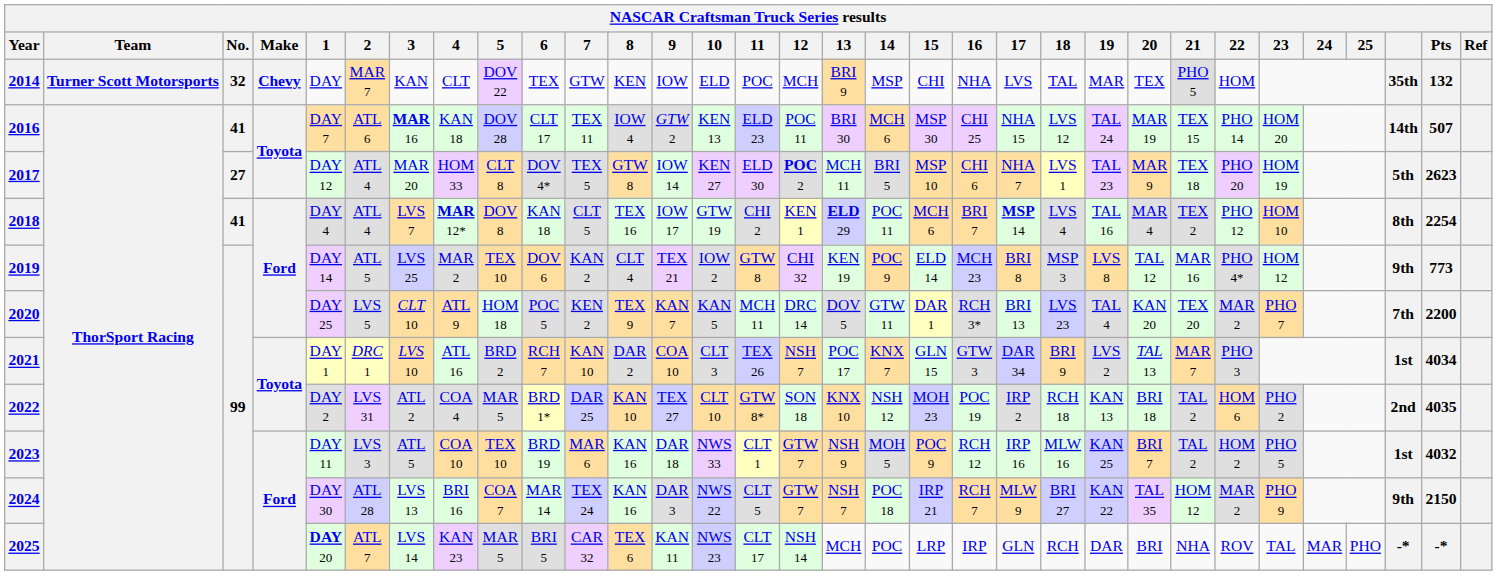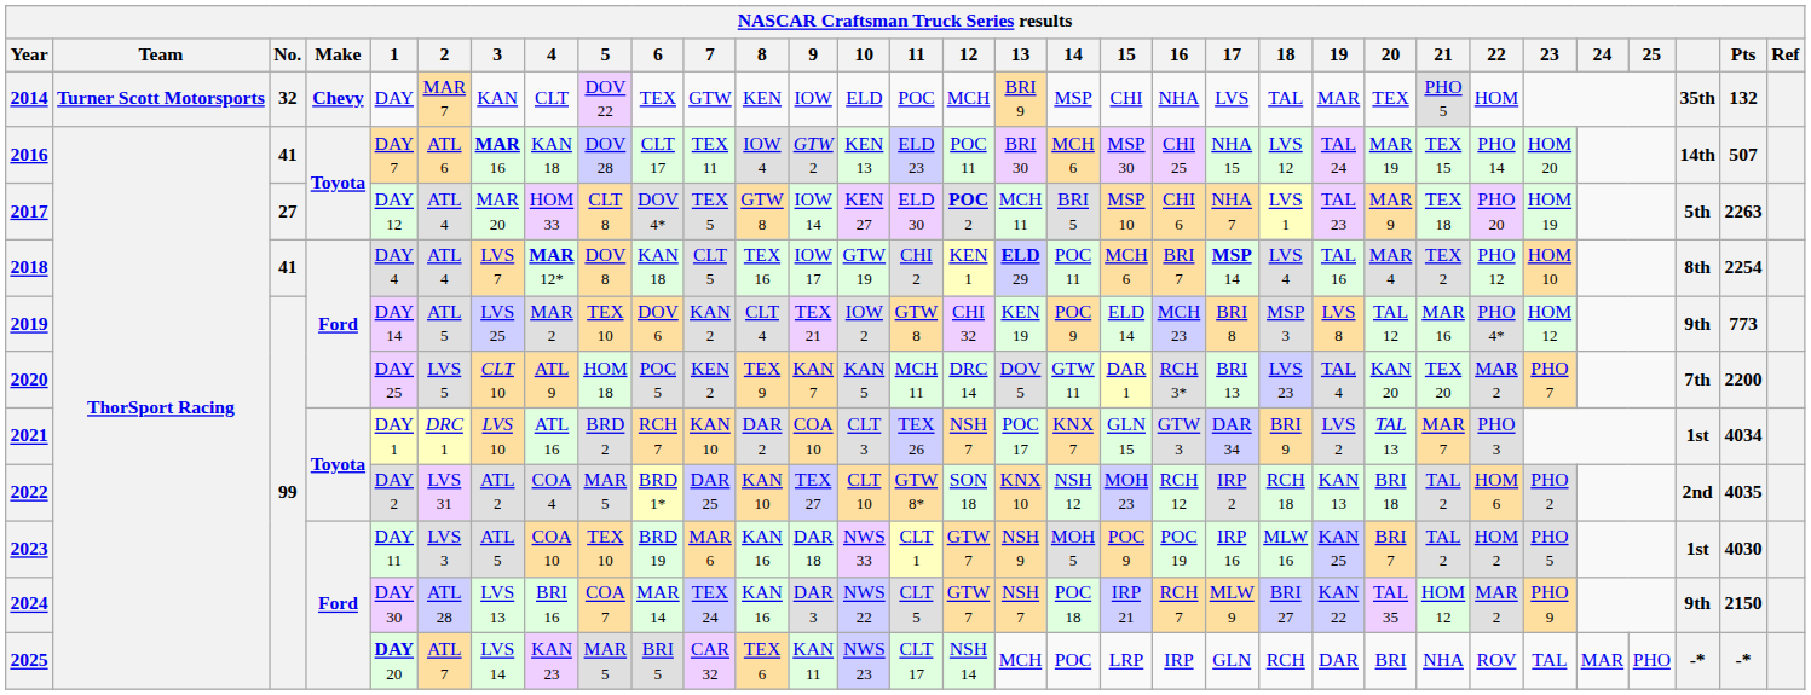 <table class="wikitable" style="text-align:center; font-size:75%">
 <tr>
 <th colspan=32><a href='#'>NASCAR Craftsman Truck Series</a> results</th>
 </tr>
 <tr>
 <th>Year</th>
 <th>Team</th>
 <th>No.</th>
 <th>Make</th>
 <th>1</th>
 <th>2</th>
 <th>3</th>
 <th>4</th>
 <th>5</th>
 <th>6</th>
 <th>7</th>
 <th>8</th>
 <th>9</th>
 <th>10</th>
 <th>11</th>
 <th>12</th>
 <th>13</th>
 <th>14</th>
 <th>15</th>
 <th>16</th>
 <th>17</th>
 <th>18</th>
 <th>19</th>
 <th>20</th>
 <th>21</th>
 <th>22</th>
 <th>23</th>
 <th>24</th>
 <th>25</th>
 <th></th>
 <th>Pts</th>
 <th>Ref</th>
 </tr>
 <tr>
 <th><a href='#'>2014</a></th>
 <th><a href='#'>Turner Scott Motorsports</a></th>
 <th>32</th>
 <th><a href='#'>Chevy</a></th>
 <td><a href='#'>DAY</a></td>
 <td style="background:#FFDF9F;"><a href='#'>MAR</a><br><small>7</small></td>
 <td><a href='#'>KAN</a></td>
 <td><a href='#'>CLT</a></td>
 <td style="background:#EFCFFF;"><a href='#'>DOV</a><br><small>22</small></td>
 <td><a href='#'>TEX</a></td>
 <td><a href='#'>GTW</a></td>
 <td><a href='#'>KEN</a></td>
 <td><a href='#'>IOW</a></td>
 <td><a href='#'>ELD</a></td>
 <td><a href='#'>POC</a></td>
 <td><a href='#'>MCH</a></td>
 <td style="background:#FFDF9F;"><a href='#'>BRI</a><br><small>9</small></td>
 <td><a href='#'>MSP</a></td>
 <td><a href='#'>CHI</a></td>
 <td><a href='#'>NHA</a></td>
 <td><a href='#'>LVS</a></td>
 <td><a href='#'>TAL</a></td>
 <td><a href='#'>MAR</a></td>
 <td><a href='#'>TEX</a></td>
 <td style="background:#DFDFDF;"><a href='#'>PHO</a><br><small>5</small></td>
 <td><a href='#'>HOM</a></td>
 <td colspan=3></td>
 <th>35th</th>
 <th>132</th>
 <th></th>
 </tr>
 <tr>
 <th><a href='#'>2016</a></th>
 <th rowspan=10><a href='#'>ThorSport Racing</a></th>
 <th>41</th>
 <th rowspan=2><a href='#'>Toyota</a></th>
 <td style="background:#FFDF9F;"><a href='#'>DAY</a><br><small>7</small></td>
 <td style="background:#FFDF9F;"><a href='#'>ATL</a><br><small>6</small></td>
 <td style="background:#DFFFDF;"><strong><a href='#'>MAR</a></strong><br><small>16</small></td>
 <td style="background:#DFFFDF;"><a href='#'>KAN</a><br><small>18</small></td>
 <td style="background:#CFCFFF;"><a href='#'>DOV</a><br><small>28</small></td>
 <td style="background:#DFFFDF;"><a href='#'>CLT</a><br><small>17</small></td>
 <td style="background:#DFFFDF;"><a href='#'>TEX</a><br><small>11</small></td>
 <td style="background:#DFDFDF;"><a href='#'>IOW</a><br><small>4</small></td>
 <td style="background:#DFDFDF;"><em><a href='#'>GTW</a></em><br><small>2</small></td>
 <td style="background:#DFFFDF;"><a href='#'>KEN</a><br><small>13</small></td>
 <td style="background:#CFCFFF;"><a href='#'>ELD</a><br><small>23</small></td>
 <td style="background:#DFFFDF;"><a href='#'>POC</a><br><small>11</small></td>
 <td style="background:#EFCFFF;"><a href='#'>BRI</a><br><small>30</small></td>
 <td style="background:#FFDF9F;"><a href='#'>MCH</a><br><small>6</small></td>
 <td style="background:#EFCFFF;"><a href='#'>MSP</a><br><small>30</small></td>
 <td style="background:#EFCFFF;"><a href='#'>CHI</a><br><small>25</small></td>
 <td style="background:#DFFFDF;"><a href='#'>NHA</a><br><small>15</small></td>
 <td style="background:#DFFFDF;"><a href='#'>LVS</a><br><small>12</small></td>
 <td style="background:#EFCFFF;"><a href='#'>TAL</a><br><small>24</small></td>
 <td style="background:#DFFFDF;"><a href='#'>MAR</a><br><small>19</small></td>
 <td style="background:#DFFFDF;"><a href='#'>TEX</a><br><small>15</small></td>
 <td style="background:#DFFFDF;"><a href='#'>PHO</a><br><small>14</small></td>
 <td style="background:#DFFFDF;"><a href='#'>HOM</a><br><small>20</small></td>
 <td colspan=2></td>
 <th>14th</th>
 <th>507</th>
 <th></th>
 </tr>
 <tr>
 <th><a href='#'>2017</a></th>
 <th>27</th>
 <td style="background:#DFFFDF;"><a href='#'>DAY</a><br><small>12</small></td>
 <td style="background:#DFDFDF;"><a href='#'>ATL</a><br><small>4</small></td>
 <td style="background:#DFFFDF;"><a href='#'>MAR</a><br><small>20</small></td>
 <td style="background:#EFCFFF;"><a href='#'>HOM</a><br><small>33</small></td>
 <td style="background:#FFDF9F;"><a href='#'>CLT</a><br><small>8</small></td>
 <td style="background:#DFDFDF;"><a href='#'>DOV</a><br><small>4*</small></td>
 <td style="background:#DFDFDF;"><a href='#'>TEX</a><br><small>5</small></td>
 <td style="background:#FFDF9F;"><a href='#'>GTW</a><br><small>8</small></td>
 <td style="background:#DFFFDF;"><a href='#'>IOW</a><br><small>14</small></td>
 <td style="background:#EFCFFF;"><a href='#'>KEN</a><br><small>27</small></td>
 <td style="background:#EFCFFF;"><a href='#'>ELD</a><br><small>30</small></td>
 <td style="background:#DFDFDF;"><strong><a href='#'>POC</a></strong><br><small>2</small></td>
 <td style="background:#DFFFDF;"><a href='#'>MCH</a><br><small>11</small></td>
 <td style="background:#DFDFDF;"><a href='#'>BRI</a><br><small>5</small></td>
 <td style="background:#FFDF9F;"><a href='#'>MSP</a><br><small>10</small></td>
 <td style="background:#FFDF9F;"><a href='#'>CHI</a><br><small>6</small></td>
 <td style="background:#FFDF9F;"><a href='#'>NHA</a><br><small>7</small></td>
 <td style="background:#FFFFBF;"><a href='#'>LVS</a><br><small>1</small></td>
 <td style="background:#EFCFFF;"><a href='#'>TAL</a><br><small>23</small></td>
 <td style="background:#FFDF9F;"><a href='#'>MAR</a><br><small>9</small></td>
 <td style="background:#DFFFDF;"><a href='#'>TEX</a><br><small>18</small></td>
 <td style="background:#EFCFFF;"><a href='#'>PHO</a><br><small>20</small></td>
 <td style="background:#DFFFDF;"><a href='#'>HOM</a><br><small>19</small></td>
 <td colspan=2></td>
 <th>5th</th>
-<th>2623</th>
+<th>2263</th>
 <th></th>
 </tr>
 <tr>
 <th><a href='#'>2018</a></th>
 <th>41</th>
 <th rowspan=3><a href='#'>Ford</a></th>
 <td style="background:#DFDFDF;"><a href='#'>DAY</a><br><small>4</small></td>
 <td style="background:#DFDFDF;"><a href='#'>ATL</a><br><small>4</small></td>
 <td style="background:#FFDF9F;"><a href='#'>LVS</a><br><small>7</small></td>
 <td style="background:#DFFFDF;"><strong><a href='#'>MAR</a></strong><br><small>12*</small></td>
 <td style="background:#FFDF9F;"><a href='#'>DOV</a><br><small>8</small></td>
 <td style="background:#DFFFDF;"><a href='#'>KAN</a><br><small>18</small></td>
 <td style="background:#DFDFDF;"><a href='#'>CLT</a><br><small>5</small></td>
 <td style="background:#DFFFDF;"><a href='#'>TEX</a><br><small>16</small></td>
 <td style="background:#DFFFDF;"><a href='#'>IOW</a><br><small>17</small></td>
 <td style="background:#DFFFDF;"><a href='#'>GTW</a><br><small>19</small></td>
 <td style="background:#DFDFDF;"><a href='#'>CHI</a><br><small>2</small></td>
 <td style="background:#FFFFBF;"><a href='#'>KEN</a><br><small>1</small></td>
 <td style="background:#CFCFFF;"><strong><a href='#'>ELD</a></strong><br><small>29</small></td>
 <td style="background:#DFFFDF;"><a href='#'>POC</a><br><small>11</small></td>
 <td style="background:#FFDF9F;"><a href='#'>MCH</a><br><small>6</small></td>
 <td style="background:#FFDF9F;"><a href='#'>BRI</a><br><small>7</small></td>
 <td style="background:#DFFFDF;"><strong><a href='#'>MSP</a></strong><br><small>14</small></td>
 <td style="background:#DFDFDF;"><a href='#'>LVS</a><br><small>4</small></td>
 <td style="background:#DFFFDF;"><a href='#'>TAL</a><br><small>16</small></td>
 <td style="background:#DFDFDF;"><a href='#'>MAR</a><br><small>4</small></td>
 <td style="background:#DFDFDF;"><a href='#'>TEX</a><br><small>2</small></td>
 <td style="background:#DFFFDF;"><a href='#'>PHO</a><br><small>12</small></td>
 <td style="background:#FFDF9F;"><a href='#'>HOM</a><br><small>10</small></td>
 <td colspan=2></td>
 <th>8th</th>
 <th>2254</th>
 <th></th>
 </tr>
 <tr>
 <th><a href='#'>2019</a></th>
 <th rowspan=7>99</th>
 <td style="background:#EFCFFF;"><a href='#'>DAY</a><br><small>14</small></td>
 <td style="background:#DFDFDF;"><a href='#'>ATL</a><br><small>5</small></td>
 <td style="background:#CFCFFF;"><a href='#'>LVS</a><br><small>25</small></td>
 <td style="background:#DFDFDF;"><a href='#'>MAR</a><br><small>2</small></td>
 <td style="background:#FFDF9F;"><a href='#'>TEX</a><br><small>10</small></td>
 <td style="background:#FFDF9F;"><a href='#'>DOV</a><br><small>6</small></td>
 <td style="background:#DFDFDF;"><a href='#'>KAN</a><br><small>2</small></td>
 <td style="background:#DFDFDF;"><a href='#'>CLT</a><br><small>4</small></td>
 <td style="background:#EFCFFF;"><a href='#'>TEX</a><br><small>21</small></td>
 <td style="background:#DFDFDF;"><a href='#'>IOW</a><br><small>2</small></td>
 <td style="background:#FFDF9F;"><a href='#'>GTW</a><br><small>8</small></td>
 <td style="background:#EFCFFF;"><a href='#'>CHI</a><br><small>32</small></td>
 <td style="background:#DFFFDF;"><a href='#'>KEN</a><br><small>19</small></td>
 <td style="background:#FFDF9F;"><a href='#'>POC</a><br><small>9</small></td>
 <td style="background:#DFFFDF;"><a href='#'>ELD</a><br><small>14</small></td>
 <td style="background:#CFCFFF;"><a href='#'>MCH</a><br><small>23</small></td>
 <td style="background:#FFDF9F;"><a href='#'>BRI</a><br><small>8</small></td>
 <td style="background:#DFDFDF;"><a href='#'>MSP</a><br><small>3</small></td>
 <td style="background:#FFDF9F;"><a href='#'>LVS</a><br><small>8</small></td>
 <td style="background:#DFFFDF;"><a href='#'>TAL</a><br><small>12</small></td>
 <td style="background:#DFFFDF;"><a href='#'>MAR</a><br><small>16</small></td>
 <td style="background:#DFDFDF;"><a href='#'>PHO</a><br><small>4*</small></td>
 <td style="background:#DFFFDF;"><a href='#'>HOM</a><br><small>12</small></td>
 <td colspan=2></td>
 <th>9th</th>
 <th>773</th>
 <th></th>
 </tr>
 <tr>
 <th><a href='#'>2020</a></th>
 <td style="background:#EFCFFF;"><a href='#'>DAY</a><br><small>25</small></td>
 <td style="background:#DFDFDF;"><a href='#'>LVS</a><br><small>5</small></td>
 <td style="background:#FFDF9F;"><em><a href='#'>CLT</a></em><br><small>10</small></td>
 <td style="background:#FFDF9F;"><a href='#'>ATL</a><br><small>9</small></td>
 <td style="background:#DFFFDF;"><a href='#'>HOM</a><br><small>18</small></td>
 <td style="background:#DFDFDF;"><a href='#'>POC</a><br><small>5</small></td>
 <td style="background:#DFDFDF;"><a href='#'>KEN</a><br><small>2</small></td>
 <td style="background:#FFDF9F;"><a href='#'>TEX</a><br><small>9</small></td>
 <td style="background:#FFDF9F;"><a href='#'>KAN</a><br><small>7</small></td>
 <td style="background:#DFDFDF;"><a href='#'>KAN</a><br><small>5</small></td>
 <td style="background:#DFFFDF;"><a href='#'>MCH</a><br><small>11</small></td>
 <td style="background:#DFFFDF;"><a href='#'>DRC</a><br><small>14</small></td>
 <td style="background:#DFDFDF;"><a href='#'>DOV</a><br><small>5</small></td>
 <td style="background:#DFFFDF;"><a href='#'>GTW</a><br><small>11</small></td>
 <td style="background:#FFFFBF;"><a href='#'>DAR</a><br><small>1</small></td>
 <td style="background:#DFDFDF;"><a href='#'>RCH</a><br><small>3*</small></td>
 <td style="background:#DFFFDF;"><a href='#'>BRI</a><br><small>13</small></td>
 <td style="background:#CFCFFF;"><a href='#'>LVS</a><br><small>23</small></td>
 <td style="background:#DFDFDF;"><a href='#'>TAL</a><br><small>4</small></td>
 <td style="background:#DFFFDF;"><a href='#'>KAN</a><br><small>20</small></td>
 <td style="background:#DFFFDF;"><a href='#'>TEX</a><br><small>20</small></td>
 <td style="background:#DFDFDF;"><a href='#'>MAR</a><br><small>2</small></td>
 <td style="background:#FFDF9F;"><a href='#'>PHO</a><br><small>7</small></td>
 <td colspan=2></td>
 <th>7th</th>
 <th>2200</th>
 <th></th>
 </tr>
 <tr>
 <th><a href='#'>2021</a></th>
 <th rowspan=2><a href='#'>Toyota</a></th>
 <td style="background:#FFFFBF;"><a href='#'>DAY</a><br><small>1</small></td>
 <td style="background:#FFFFBF;"><em><a href='#'>DRC</a></em><br><small>1</small></td>
 <td style="background:#FFDF9F;"><em><a href='#'>LVS</a></em><br><small>10</small></td>
 <td style="background:#DFFFDF;"><a href='#'>ATL</a><br><small>16</small></td>
 <td style="background:#DFDFDF;"><a href='#'>BRD</a><br><small>2</small></td>
 <td style="background:#FFDF9F;"><a href='#'>RCH</a><br><small>7</small></td>
 <td style="background:#FFDF9F;"><a href='#'>KAN</a><br><small>10</small></td>
 <td style="background:#DFDFDF;"><a href='#'>DAR</a><br><small>2</small></td>
 <td style="background:#FFDF9F;"><a href='#'>COA</a><br><small>10</small></td>
 <td style="background:#DFDFDF;"><a href='#'>CLT</a><br><small>3</small></td>
 <td style="background:#CFCFFF;"><a href='#'>TEX</a><br><small>26</small></td>
 <td style="background:#FFDF9F;"><a href='#'>NSH</a><br><small>7</small></td>
 <td style="background:#DFFFDF;"><a href='#'>POC</a><br><small>17</small></td>
 <td style="background:#FFDF9F;"><a href='#'>KNX</a><br><small>7</small></td>
 <td style="background:#DFFFDF;"><a href='#'>GLN</a><br><small>15</small></td>
 <td style="background:#DFDFDF;"><a href='#'>GTW</a><br><small>3</small></td>
 <td style="background:#CFCFFF;"><a href='#'>DAR</a><br><small>34</small></td>
 <td style="background:#FFDF9F;"><a href='#'>BRI</a><br><small>9</small></td>
 <td style="background:#DFDFDF;"><a href='#'>LVS</a><br><small>2</small></td>
 <td style="background:#DFFFDF;"><em><a href='#'>TAL</a></em><br><small>13</small></td>
 <td style="background:#FFDF9F;"><a href='#'>MAR</a><br><small>7</small></td>
 <td style="background:#DFDFDF;"><a href='#'>PHO</a><br><small>3</small></td>
 <td colspan=3></td>
 <th>1st</th>
 <th>4034</th>
 <th></th>
 </tr>
 <tr>
 <th><a href='#'>2022</a></th>
 <td style="background:#DFDFDF;"><a href='#'>DAY</a><br><small>2</small></td>
 <td style="background:#EFCFFF;"><a href='#'>LVS</a><br><small>31</small></td>
 <td style="background:#DFDFDF;"><a href='#'>ATL</a><br><small>2</small></td>
 <td style="background:#DFDFDF;"><a href='#'>COA</a><br><small>4</small></td>
 <td style="background:#DFDFDF;"><a href='#'>MAR</a><br><small>5</small></td>
 <td style="background:#FFFFBF;"><a href='#'>BRD</a><br><small>1*</small></td>
 <td style="background:#CFCFFF;"><a href='#'>DAR</a><br><small>25</small></td>
 <td style="background:#FFDF9F;"><a href='#'>KAN</a><br><small>10</small></td>
 <td style="background:#CFCFFF;"><a href='#'>TEX</a><br><small>27</small></td>
 <td style="background:#FFDF9F;"><a href='#'>CLT</a><br><small>10</small></td>
 <td style="background:#FFDF9F;"><a href='#'>GTW</a><br><small>8*</small></td>
 <td style="background:#DFFFDF;"><a href='#'>SON</a><br><small>18</small></td>
 <td style="background:#FFDF9F;"><a href='#'>KNX</a><br><small>10</small></td>
 <td style="background:#DFFFDF;"><a href='#'>NSH</a><br><small>12</small></td>
 <td style="background:#CFCFFF;"><a href='#'>MOH</a><br><small>23</small></td>
-<td style="background:#DFFFDF;"><a href='#'>POC</a><br><small>19</small></td>
+<td style="background:#DFFFDF;"><a href='#'>RCH</a><br><small>12</small></td>
 <td style="background:#DFDFDF;"><a href='#'>IRP</a><br><small>2</small></td>
 <td style="background:#DFFFDF;"><a href='#'>RCH</a><br><small>18</small></td>
 <td style="background:#DFFFDF;"><a href='#'>KAN</a><br><small>13</small></td>
 <td style="background:#DFFFDF;"><a href='#'>BRI</a><br><small>18</small></td>
 <td style="background:#DFDFDF;"><a href='#'>TAL</a><br><small>2</small></td>
 <td style="background:#FFDF9F;"><a href='#'>HOM</a><br><small>6</small></td>
 <td style="background:#DFDFDF;"><a href='#'>PHO</a><br><small>2</small></td>
 <td colspan=2></td>
 <th>2nd</th>
 <th>4035</th>
 <th></th>
 </tr>
 <tr>
 <th><a href='#'>2023</a></th>
 <th rowspan=3><a href='#'>Ford</a></th>
 <td style="background:#DFFFDF;"><a href='#'>DAY</a><br><small>11</small></td>
 <td style="background:#DFDFDF;"><a href='#'>LVS</a><br><small>3</small></td>
 <td style="background:#DFDFDF;"><a href='#'>ATL</a><br><small>5</small></td>
 <td style="background:#FFDF9F;"><a href='#'>COA</a><br><small>10</small></td>
 <td style="background:#FFDF9F;"><a href='#'>TEX</a><br><small>10</small></td>
 <td style="background:#DFFFDF;"><a href='#'>BRD</a><br><small>19</small></td>
 <td style="background:#FFDF9F;"><a href='#'>MAR</a><br><small>6</small></td>
 <td style="background:#DFFFDF;"><a href='#'>KAN</a><br><small>16</small></td>
 <td style="background:#DFFFDF;"><a href='#'>DAR</a><br><small>18</small></td>
 <td style="background:#EFCFFF;"><a href='#'>NWS</a><br><small>33</small></td>
 <td style="background:#FFFFBF;"><a href='#'>CLT</a><br><small>1</small></td>
 <td style="background:#FFDF9F;"><a href='#'>GTW</a><br><small>7</small></td>
 <td style="background:#FFDF9F;"><a href='#'>NSH</a><br><small>9</small></td>
 <td style="background:#DFDFDF;"><a href='#'>MOH</a><br><small>5</small></td>
 <td style="background:#FFDF9F;"><a href='#'>POC</a><br><small>9</small></td>
-<td style="background:#DFFFDF;"><a href='#'>RCH</a><br><small>12</small></td>
+<td style="background:#DFFFDF;"><a href='#'>POC</a><br><small>19</small></td>
 <td style="background:#DFFFDF;"><a href='#'>IRP</a><br><small>16</small></td>
 <td style="background:#DFFFDF;"><a href='#'>MLW</a><br><small>16</small></td>
 <td style="background:#CFCFFF;"><a href='#'>KAN</a><br><small>25</small></td>
 <td style="background:#FFDF9F;"><a href='#'>BRI</a><br><small>7</small></td>
 <td style="background:#DFDFDF;"><a href='#'>TAL</a><br><small>2</small></td>
 <td style="background:#DFDFDF;"><a href='#'>HOM</a><br><small>2</small></td>
 <td style="background:#DFDFDF;"><a href='#'>PHO</a><br><small>5</small></td>
 <td colspan=2></td>
 <th>1st</th>
-<th>4032</th>
+<th>4030</th>
 <th></th>
 </tr>
 <tr>
 <th><a href='#'>2024</a></th>
 <td style="background:#EFCFFF;"><a href='#'>DAY</a><br><small>30</small></td>
 <td style="background:#CFCFFF;"><a href='#'>ATL</a><br><small>28</small></td>
 <td style="background:#DFFFDF;"><a href='#'>LVS</a><br><small>13</small></td>
 <td style="background:#DFFFDF;"><a href='#'>BRI</a><br><small>16</small></td>
 <td style="background:#FFDF9F;"><a href='#'>COA</a><br><small>7</small></td>
 <td style="background:#DFFFDF;"><a href='#'>MAR</a><br><small>14</small></td>
 <td style="background:#CFCFFF;"><a href='#'>TEX</a><br><small>24</small></td>
 <td style="background:#DFFFDF;"><a href='#'>KAN</a><br><small>16</small></td>
 <td style="background:#DFDFDF;"><a href='#'>DAR</a><br><small>3</small></td>
 <td style="background:#CFCFFF;"><a href='#'>NWS</a><br><small>22</small></td>
 <td style="background:#DFDFDF;"><a href='#'>CLT</a><br><small>5</small></td>
 <td style="background:#FFDF9F;"><a href='#'>GTW</a><br><small>7</small></td>
 <td style="background:#FFDF9F;"><a href='#'>NSH</a><br><small>7</small></td>
 <td style="background:#DFFFDF;"><a href='#'>POC</a><br><small>18</small></td>
 <td style="background:#CFCFFF;"><a href='#'>IRP</a><br><small>21</small></td>
 <td style="background:#FFDF9F;"><a href='#'>RCH</a><br><small>7</small></td>
 <td style="background:#FFDF9F;"><a href='#'>MLW</a><br><small>9</small></td>
 <td style="background:#CFCFFF;"><a href='#'>BRI</a><br><small>27</small></td>
 <td style="background:#CFCFFF;"><a href='#'>KAN</a><br><small>22</small></td>
 <td style="background:#EFCFFF;"><a href='#'>TAL</a><br><small>35</small></td>
 <td style="background:#DFFFDF;"><a href='#'>HOM</a><br><small>12</small></td>
 <td style="background:#DFDFDF;"><a href='#'>MAR</a><br><small>2</small></td>
 <td style="background:#FFDF9F;"><a href='#'>PHO</a><br><small>9</small></td>
 <td colspan=2></td>
 <th>9th</th>
 <th>2150</th>
 <th></th>
 </tr>
 <tr>
 <th><a href='#'>2025</a></th>
 <td style="background:#DFFFDF;"><strong><a href='#'>DAY</a></strong><br><small>20</small></td>
 <td style="background:#FFDF9F;"><a href='#'>ATL</a><br><small>7</small></td>
 <td style="background:#DFFFDF;"><a href='#'>LVS</a><br><small>14</small></td>
 <td style="background:#EFCFFF;"><a href='#'>KAN</a><br><small>23</small></td>
 <td style="background:#DFDFDF;"><a href='#'>MAR</a><br><small>5</small></td>
 <td style="background:#DFDFDF;"><a href='#'>BRI</a><br><small>5</small></td>
 <td style="background:#EFCFFF;"><a href='#'>CAR</a><br><small>32</small></td>
 <td style="background:#FFDF9F;"><a href='#'>TEX</a><br><small>6</small></td>
 <td style="background:#DFFFDF;"><a href='#'>KAN</a><br><small>11</small></td>
 <td style="background:#CFCFFF;"><a href='#'>NWS</a><br><small>23</small></td>
 <td style="background:#DFFFDF;"><a href='#'>CLT</a><br><small>17</small></td>
 <td style="background:#DFFFDF;"><a href='#'>NSH</a><br><small>14</small></td>
 <td style="background:#;"><a href='#'>MCH</a><br><small></small></td>
 <td><a href='#'>POC</a></td>
 <td><a href='#'>LRP</a></td>
 <td><a href='#'>IRP</a></td>
 <td><a href='#'>GLN</a></td>
 <td><a href='#'>RCH</a></td>
 <td><a href='#'>DAR</a></td>
 <td><a href='#'>BRI</a></td>
 <td><a href='#'>NHA</a></td>
 <td><a href='#'>ROV</a></td>
 <td><a href='#'>TAL</a></td>
 <td><a href='#'>MAR</a></td>
 <td><a href='#'>PHO</a></td>
 <th>-*</th>
 <th>-*</th>
 <th></th>
 </tr>
 </table>
